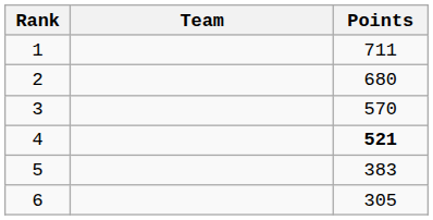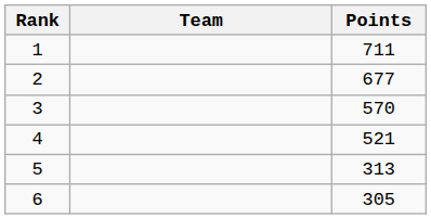 <table class="wikitable" style="text-align:center;">
 <tr>
 <th width=40>Rank</th>
 <th width=180>Team</th>
 <th width=60>Points</th>
 </tr>
 <tr>
 <td>1</td>
 <td align=left></td>
 <td>711</td>
 </tr>
 <tr>
 <td>2</td>
 <td align=left></td>
-<td>680</td>
+<td>677</td>
 </tr>
 <tr>
 <td>3</td>
 <td align=left></td>
 <td>570</td>
 </tr>
 <tr>
 <td>4</td>
 <td align=left></td>
-<td><strong>521</strong></td>
+<td>521</td>
 </tr>
 <tr>
 <td>5</td>
 <td align=left></td>
-<td>383</td>
+<td>313</td>
 </tr>
 <tr>
 <td>6</td>
 <td align=left></td>
 <td>305</td>
 </tr>
 </table>
